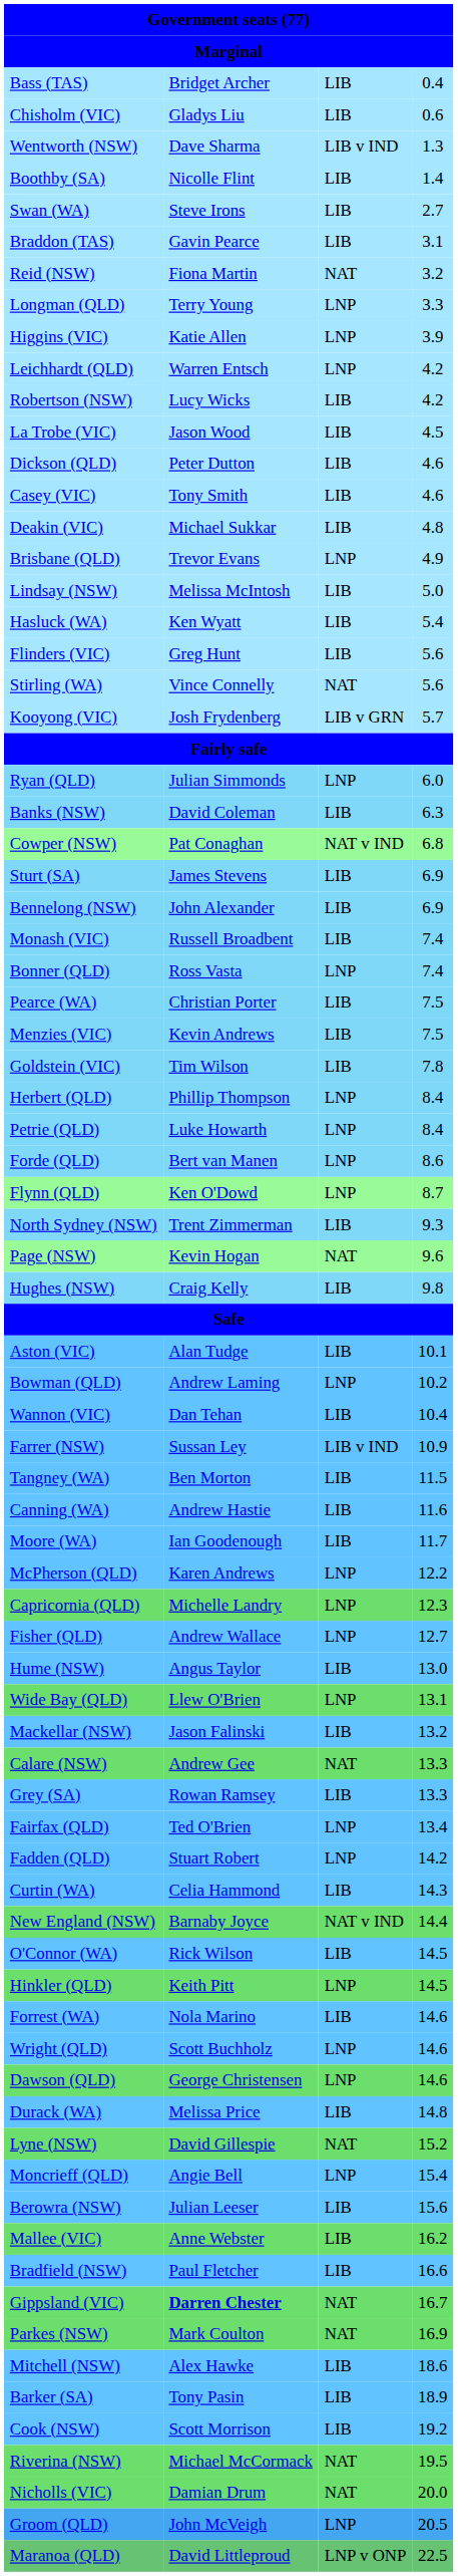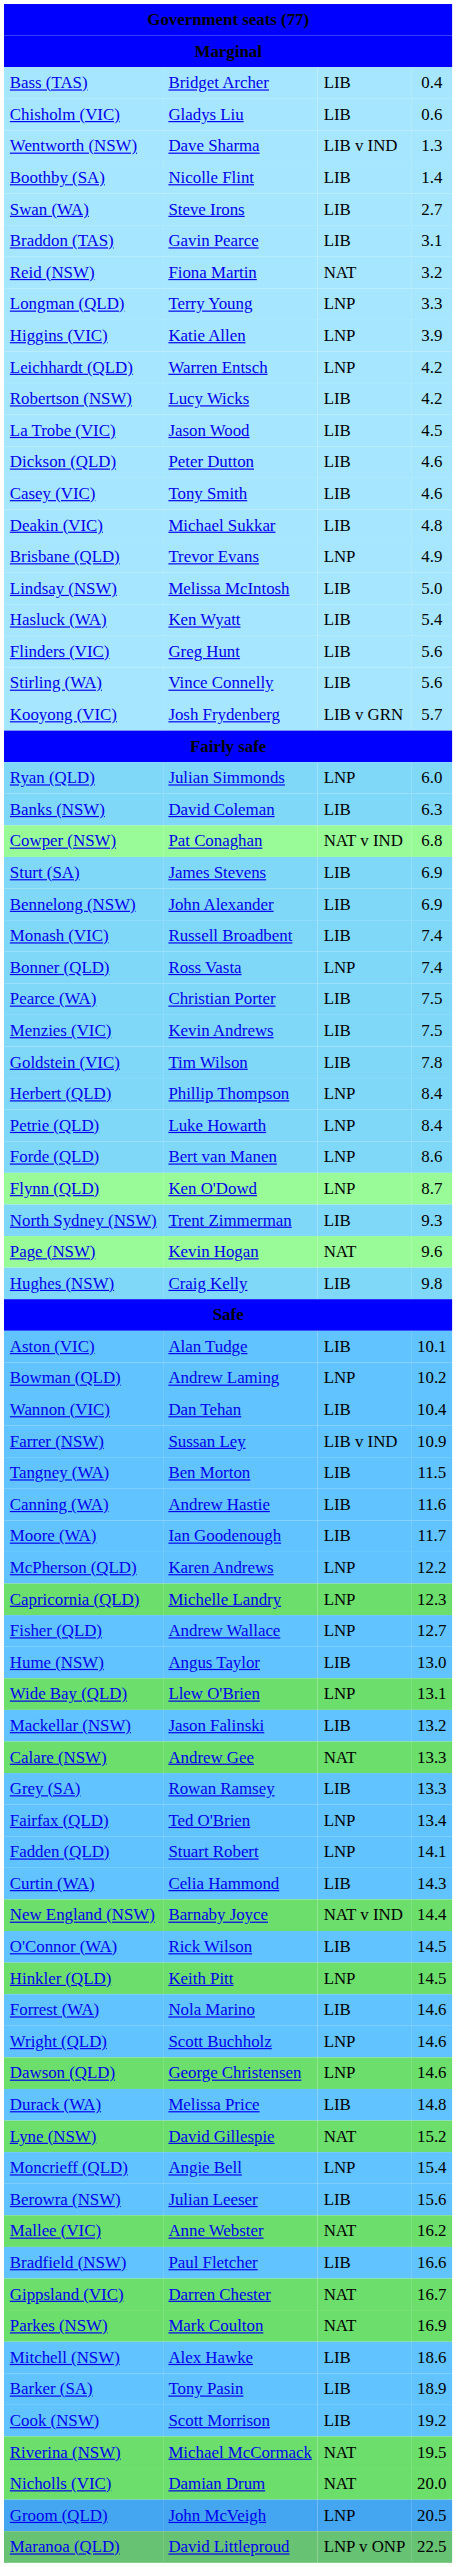 <table class="toccolours" cellpadding="5" cellspacing="0" style="float:left; margin-right:.5em; margin-top:.4em; font-size:90%;">
 <tr>
 <td colspan="4"  style="text-align:center; background:blue;"><span><strong>Government seats (77)</strong></span></td>
 </tr>
 <tr>
 <td colspan="4"  style="text-align:center; background:blue;"><span><strong>Marginal</strong></span></td>
 </tr>
 <tr style="background:#a6e7ff;">
 <td><a href='#'>Bass (TAS)</a></td>
 <td><a href='#'>Bridget Archer</a></td>
 <td>LIB</td>
 <td style="text-align:center;">0.4</td>
 </tr>
 <tr style="background:#a6e7ff;">
 <td><a href='#'>Chisholm (VIC)</a></td>
 <td><a href='#'>Gladys Liu</a></td>
 <td>LIB</td>
 <td style="text-align:center;">0.6</td>
 </tr>
 <tr style="background:#a6e7ff;">
 <td><a href='#'>Wentworth (NSW)</a></td>
 <td><a href='#'>Dave Sharma</a></td>
 <td>LIB v IND</td>
 <td style="text-align:center;">1.3</td>
 </tr>
 <tr style="background:#a6e7ff;">
 <td><a href='#'>Boothby (SA)</a></td>
 <td><a href='#'>Nicolle Flint</a></td>
 <td>LIB</td>
 <td style="text-align:center;">1.4</td>
 </tr>
 <tr style="background:#a6e7ff;">
 <td><a href='#'>Swan (WA)</a></td>
 <td><a href='#'>Steve Irons</a></td>
 <td>LIB</td>
 <td style="text-align:center;">2.7</td>
 </tr>
 <tr style="background:#a6e7ff;">
 <td><a href='#'>Braddon (TAS)</a></td>
 <td><a href='#'>Gavin Pearce</a></td>
 <td>LIB</td>
 <td style="text-align:center;">3.1</td>
 </tr>
 <tr style="background:#a6e7ff;">
 <td><a href='#'>Reid (NSW)</a></td>
 <td><a href='#'>Fiona Martin</a></td>
 <td>NAT</td>
 <td style="text-align:center;">3.2</td>
 </tr>
 <tr style="background:#a6e7ff;">
 <td><a href='#'>Longman (QLD)</a></td>
 <td><a href='#'>Terry Young</a></td>
 <td>LNP</td>
 <td style="text-align:center;">3.3</td>
 </tr>
 <tr style="background:#a6e7ff;">
 <td><a href='#'>Higgins (VIC)</a></td>
 <td><a href='#'>Katie Allen</a></td>
 <td>LNP</td>
 <td style="text-align:center;">3.9</td>
 </tr>
 <tr style="background:#a6e7ff;">
 <td><a href='#'>Leichhardt (QLD)</a></td>
 <td><a href='#'>Warren Entsch</a></td>
 <td>LNP</td>
 <td style="text-align:center;">4.2</td>
 </tr>
 <tr style="background:#a6e7ff;">
 <td><a href='#'>Robertson (NSW)</a></td>
 <td><a href='#'>Lucy Wicks</a></td>
 <td>LIB</td>
 <td style="text-align:center;">4.2</td>
 </tr>
 <tr style="background:#a6e7ff;">
 <td><a href='#'>La Trobe (VIC)</a></td>
 <td><a href='#'>Jason Wood</a></td>
 <td>LIB</td>
 <td style="text-align:center;">4.5</td>
 </tr>
 <tr style="background:#a6e7ff;">
 <td><a href='#'>Dickson (QLD)</a></td>
 <td><a href='#'>Peter Dutton</a></td>
 <td>LIB</td>
 <td style="text-align:center;">4.6</td>
 </tr>
 <tr style="background:#a6e7ff;">
 <td><a href='#'>Casey (VIC)</a></td>
 <td><a href='#'>Tony Smith</a></td>
 <td>LIB</td>
 <td style="text-align:center;">4.6</td>
 </tr>
 <tr style="background:#a6e7ff;">
 <td><a href='#'>Deakin (VIC)</a></td>
 <td><a href='#'>Michael Sukkar</a></td>
 <td>LIB</td>
 <td style="text-align:center;">4.8</td>
 </tr>
 <tr style="background:#a6e7ff;">
 <td><a href='#'>Brisbane (QLD)</a></td>
 <td><a href='#'>Trevor Evans</a></td>
 <td>LNP</td>
 <td style="text-align:center;">4.9</td>
 </tr>
 <tr style="background:#a6e7ff;">
 <td><a href='#'>Lindsay (NSW)</a></td>
 <td><a href='#'>Melissa McIntosh</a></td>
 <td>LIB</td>
 <td style="text-align:center;">5.0</td>
 </tr>
 <tr style="background:#a6e7ff;">
 <td><a href='#'>Hasluck (WA)</a></td>
 <td><a href='#'>Ken Wyatt</a></td>
 <td>LIB</td>
 <td style="text-align:center;">5.4</td>
 </tr>
 <tr style="background:#a6e7ff;">
 <td><a href='#'>Flinders (VIC)</a></td>
 <td><a href='#'>Greg Hunt</a></td>
 <td>LIB</td>
 <td style="text-align:center;">5.6</td>
 </tr>
 <tr style="background:#a6e7ff;">
 <td><a href='#'>Stirling (WA)</a></td>
 <td><a href='#'>Vince Connelly</a></td>
-<td>NAT</td>
+<td>LIB</td>
 <td style="text-align:center;">5.6</td>
 </tr>
 <tr style="background:#a6e7ff;">
 <td><a href='#'>Kooyong (VIC)</a></td>
 <td><a href='#'>Josh Frydenberg</a></td>
 <td>LIB v GRN</td>
 <td style="text-align:center;">5.7</td>
 </tr>
 <tr>
 <td colspan="4"  style="text-align:center; background:blue;"><span><strong>Fairly safe</strong></span></td>
 </tr>
 <tr style="background:#80d8f9;">
 <td><a href='#'>Ryan (QLD)</a></td>
 <td><a href='#'>Julian Simmonds</a></td>
 <td>LNP</td>
 <td style="text-align:center;">6.0</td>
 </tr>
 <tr style="background:#80d8f9;">
 <td><a href='#'>Banks (NSW)</a></td>
 <td><a href='#'>David Coleman</a></td>
 <td>LIB</td>
 <td style="text-align:center;">6.3</td>
 </tr>
 <tr style="background:#98FB98;">
 <td><a href='#'>Cowper (NSW)</a></td>
 <td><a href='#'>Pat Conaghan</a></td>
 <td>NAT v IND</td>
 <td style="text-align:center;">6.8</td>
 </tr>
 <tr style="background:#80d8f9;">
 <td><a href='#'>Sturt (SA)</a></td>
 <td><a href='#'>James Stevens</a></td>
 <td>LIB</td>
 <td style="text-align:center;">6.9</td>
 </tr>
 <tr style="background:#80d8f9;">
 <td><a href='#'>Bennelong (NSW)</a></td>
 <td><a href='#'>John Alexander</a></td>
 <td>LIB</td>
 <td style="text-align:center;">6.9</td>
 </tr>
 <tr style="background:#80d8f9;">
 <td><a href='#'>Monash (VIC)</a></td>
 <td><a href='#'>Russell Broadbent</a></td>
 <td>LIB</td>
 <td style="text-align:center;">7.4</td>
 </tr>
 <tr style="background:#80d8f9;">
 <td><a href='#'>Bonner (QLD)</a></td>
 <td><a href='#'>Ross Vasta</a></td>
 <td>LNP</td>
 <td style="text-align:center;">7.4</td>
 </tr>
 <tr style="background:#80d8f9;">
 <td><a href='#'>Pearce (WA)</a></td>
 <td><a href='#'>Christian Porter</a></td>
 <td>LIB</td>
 <td style="text-align:center;">7.5</td>
 </tr>
 <tr style="background:#80d8f9;">
 <td><a href='#'>Menzies (VIC)</a></td>
 <td><a href='#'>Kevin Andrews</a></td>
 <td>LIB</td>
 <td style="text-align:center;">7.5</td>
 </tr>
 <tr style="background:#80d8f9;">
 <td><a href='#'>Goldstein (VIC)</a></td>
 <td><a href='#'>Tim Wilson</a></td>
 <td>LIB</td>
 <td style="text-align:center;">7.8</td>
 </tr>
 <tr style="background:#80d8f9;">
 <td><a href='#'>Herbert (QLD)</a></td>
 <td><a href='#'>Phillip Thompson</a></td>
 <td>LNP</td>
 <td style="text-align:center;">8.4</td>
 </tr>
 <tr style="background:#80d8f9;">
 <td><a href='#'>Petrie (QLD)</a></td>
 <td><a href='#'>Luke Howarth</a></td>
 <td>LNP</td>
 <td style="text-align:center;">8.4</td>
 </tr>
 <tr style="background:#80d8f9;">
 <td><a href='#'>Forde (QLD)</a></td>
 <td><a href='#'>Bert van Manen</a></td>
 <td>LNP</td>
 <td style="text-align:center;">8.6</td>
 </tr>
 <tr style="background:#98FB98;">
 <td><a href='#'>Flynn (QLD)</a></td>
 <td><a href='#'>Ken O'Dowd</a></td>
 <td>LNP</td>
 <td style="text-align:center;">8.7</td>
 </tr>
 <tr style="background:#80d8f9;">
 <td><a href='#'>North Sydney (NSW)</a></td>
 <td><a href='#'>Trent Zimmerman</a></td>
 <td>LIB</td>
 <td style="text-align:center;">9.3</td>
 </tr>
 <tr style="background:#98FB98;">
 <td><a href='#'>Page (NSW)</a></td>
 <td><a href='#'>Kevin Hogan</a></td>
 <td>NAT</td>
 <td style="text-align:center;">9.6</td>
 </tr>
 <tr style="background:#80d8f9;">
 <td><a href='#'>Hughes (NSW)</a></td>
 <td><a href='#'>Craig Kelly</a></td>
 <td>LIB</td>
 <td style="text-align:center;">9.8</td>
 </tr>
 <tr>
 <td colspan="4"  style="text-align:center; background:blue;"><span><strong>Safe</strong></span></td>
 </tr>
 <tr style="background:#61c3ff;">
 <td><a href='#'>Aston (VIC)</a></td>
 <td><a href='#'>Alan Tudge</a></td>
 <td>LIB</td>
 <td style="text-align:center;">10.1</td>
 </tr>
 <tr style="background:#61c3ff;">
 <td><a href='#'>Bowman (QLD)</a></td>
 <td><a href='#'>Andrew Laming</a></td>
 <td>LNP</td>
 <td style="text-align:center;">10.2</td>
 </tr>
 <tr style="background:#61c3ff;">
 <td><a href='#'>Wannon (VIC)</a></td>
 <td><a href='#'>Dan Tehan</a></td>
 <td>LIB</td>
 <td style="text-align:center;">10.4</td>
 </tr>
 <tr style="background:#61c3ff;">
 <td><a href='#'>Farrer (NSW)</a></td>
 <td><a href='#'>Sussan Ley</a></td>
 <td>LIB v IND</td>
 <td style="text-align:center;">10.9</td>
 </tr>
 <tr style="background:#61c3ff;">
 <td><a href='#'>Tangney (WA)</a></td>
 <td><a href='#'>Ben Morton</a></td>
 <td>LIB</td>
 <td style="text-align:center;">11.5</td>
 </tr>
 <tr style="background:#61c3ff;">
 <td><a href='#'>Canning (WA)</a></td>
 <td><a href='#'>Andrew Hastie</a></td>
 <td>LIB</td>
 <td style="text-align:center;">11.6</td>
 </tr>
 <tr style="background:#61c3ff;">
 <td><a href='#'>Moore (WA)</a></td>
 <td><a href='#'>Ian Goodenough</a></td>
 <td>LIB</td>
 <td style="text-align:center;">11.7</td>
 </tr>
 <tr style="background:#61c3ff;">
 <td><a href='#'>McPherson (QLD)</a></td>
 <td><a href='#'>Karen Andrews</a></td>
 <td>LNP</td>
 <td style="text-align:center;">12.2</td>
 </tr>
 <tr style="background:#6cde6c;">
 <td><a href='#'>Capricornia (QLD)</a></td>
 <td><a href='#'>Michelle Landry</a></td>
 <td>LNP</td>
 <td style="text-align:center;">12.3</td>
 </tr>
 <tr style="background:#61c3ff;">
 <td><a href='#'>Fisher (QLD)</a></td>
 <td><a href='#'>Andrew Wallace</a></td>
 <td>LNP</td>
 <td style="text-align:center;">12.7</td>
 </tr>
 <tr style="background:#61c3ff;">
 <td><a href='#'>Hume (NSW)</a></td>
 <td><a href='#'>Angus Taylor</a></td>
 <td>LIB</td>
 <td style="text-align:center;">13.0</td>
 </tr>
 <tr style="background:#6cde6c;">
 <td><a href='#'>Wide Bay (QLD)</a></td>
 <td><a href='#'>Llew O'Brien</a></td>
 <td>LNP</td>
 <td style="text-align:center;">13.1</td>
 </tr>
 <tr style="background:#61c3ff;">
 <td><a href='#'>Mackellar (NSW)</a></td>
 <td><a href='#'>Jason Falinski</a></td>
 <td>LIB</td>
 <td style="text-align:center;">13.2</td>
 </tr>
 <tr style="background:#6cde6c;">
 <td><a href='#'>Calare (NSW)</a></td>
 <td><a href='#'>Andrew Gee</a></td>
 <td>NAT</td>
 <td style="text-align:center;">13.3</td>
 </tr>
 <tr style="background:#61c3ff;">
 <td><a href='#'>Grey (SA)</a></td>
 <td><a href='#'>Rowan Ramsey</a></td>
 <td>LIB</td>
 <td style="text-align:center;">13.3</td>
 </tr>
 <tr style="background:#61c3ff;">
 <td><a href='#'>Fairfax (QLD)</a></td>
 <td><a href='#'>Ted O'Brien</a></td>
 <td>LNP</td>
 <td style="text-align:center;">13.4</td>
 </tr>
 <tr style="background:#61c3ff;">
 <td><a href='#'>Fadden (QLD)</a></td>
 <td><a href='#'>Stuart Robert</a></td>
 <td>LNP</td>
-<td style="text-align:center;">14.2</td>
+<td style="text-align:center;">14.1</td>
 </tr>
 <tr style="background:#61c3ff;">
 <td><a href='#'>Curtin (WA)</a></td>
 <td><a href='#'>Celia Hammond</a></td>
 <td>LIB</td>
 <td style="text-align:center;">14.3</td>
 </tr>
 <tr style="background:#6cde6c;">
 <td><a href='#'>New England (NSW)</a></td>
 <td><a href='#'>Barnaby Joyce</a></td>
 <td>NAT v IND</td>
 <td style="text-align:center;">14.4</td>
 </tr>
 <tr style="background:#61c3ff;">
 <td><a href='#'>O'Connor (WA)</a></td>
 <td><a href='#'>Rick Wilson</a></td>
 <td>LIB</td>
 <td style="text-align:center;">14.5</td>
 </tr>
 <tr style="background:#6cde6c;">
 <td><a href='#'>Hinkler (QLD)</a></td>
 <td><a href='#'>Keith Pitt</a></td>
 <td>LNP</td>
 <td style="text-align:center;">14.5</td>
 </tr>
 <tr style="background:#61c3ff;">
 <td><a href='#'>Forrest (WA)</a></td>
 <td><a href='#'>Nola Marino</a></td>
 <td>LIB</td>
 <td style="text-align:center;">14.6</td>
 </tr>
 <tr style="background:#61c3ff;">
 <td><a href='#'>Wright (QLD)</a></td>
 <td><a href='#'>Scott Buchholz</a></td>
 <td>LNP</td>
 <td style="text-align:center;">14.6</td>
 </tr>
 <tr style="background:#6cde6c;">
 <td><a href='#'>Dawson (QLD)</a></td>
 <td><a href='#'>George Christensen</a></td>
 <td>LNP</td>
 <td style="text-align:center;">14.6</td>
 </tr>
 <tr style="background:#61c3ff;">
 <td><a href='#'>Durack (WA)</a></td>
 <td><a href='#'>Melissa Price</a></td>
 <td>LIB</td>
 <td style="text-align:center;">14.8</td>
 </tr>
 <tr style="background:#6cde6c;">
 <td><a href='#'>Lyne (NSW)</a></td>
 <td><a href='#'>David Gillespie</a></td>
 <td>NAT</td>
 <td style="text-align:center;">15.2</td>
 </tr>
 <tr style="background:#61c3ff;">
 <td><a href='#'>Moncrieff (QLD)</a></td>
 <td><a href='#'>Angie Bell</a></td>
 <td>LNP</td>
 <td style="text-align:center;">15.4</td>
 </tr>
 <tr style="background:#61c3ff;">
 <td><a href='#'>Berowra (NSW)</a></td>
 <td><a href='#'>Julian Leeser</a></td>
 <td>LIB</td>
 <td style="text-align:center;">15.6</td>
 </tr>
 <tr style="background:#6cde6c;">
 <td><a href='#'>Mallee (VIC)</a></td>
 <td><a href='#'>Anne Webster</a></td>
-<td>LIB</td>
+<td>NAT</td>
 <td style="text-align:center;">16.2</td>
 </tr>
 <tr style="background:#61c3ff;">
 <td><a href='#'>Bradfield (NSW)</a></td>
 <td><a href='#'>Paul Fletcher</a></td>
 <td>LIB</td>
 <td style="text-align:center;">16.6</td>
 </tr>
 <tr style="background:#6cde6c;">
 <td><a href='#'>Gippsland (VIC)</a></td>
-<td><strong><a href='#'>Darren Chester</a></strong></td>
+<td><a href='#'>Darren Chester</a></td>
 <td>NAT</td>
 <td style="text-align:center;">16.7</td>
 </tr>
 <tr style="background:#6cde6c;">
 <td><a href='#'>Parkes (NSW)</a></td>
 <td><a href='#'>Mark Coulton</a></td>
 <td>NAT</td>
 <td style="text-align:center;">16.9</td>
 </tr>
 <tr style="background:#61c3ff;">
 <td><a href='#'>Mitchell (NSW)</a></td>
 <td><a href='#'>Alex Hawke</a></td>
 <td>LIB</td>
 <td style="text-align:center;">18.6</td>
 </tr>
 <tr style="background:#61c3ff;">
 <td><a href='#'>Barker (SA)</a></td>
 <td><a href='#'>Tony Pasin</a></td>
 <td>LIB</td>
 <td style="text-align:center;">18.9</td>
 </tr>
 <tr style="background:#61c3ff;">
 <td><a href='#'>Cook (NSW)</a></td>
 <td><a href='#'>Scott Morrison</a></td>
 <td>LIB</td>
 <td style="text-align:center;">19.2</td>
 </tr>
 <tr style="background:#6cde6c;">
 <td><a href='#'>Riverina (NSW)</a></td>
 <td><a href='#'>Michael McCormack</a></td>
 <td>NAT</td>
 <td style="text-align:center;">19.5</td>
 </tr>
 <tr style="background:#6cde6c;">
 <td><a href='#'>Nicholls (VIC)</a></td>
 <td><a href='#'>Damian Drum</a></td>
 <td>NAT</td>
 <td style="text-align:center;">20.0</td>
 </tr>
 <tr style="background:#44a6f1;">
 <td><a href='#'>Groom (QLD)</a></td>
 <td><a href='#'>John McVeigh</a></td>
 <td>LNP</td>
 <td style="text-align:center;">20.5</td>
 </tr>
 <tr style="background:#68c274;">
 <td><a href='#'>Maranoa (QLD)</a></td>
 <td><a href='#'>David Littleproud</a></td>
 <td>LNP v ONP</td>
 <td style="text-align:center;">22.5</td>
 </tr>
 </table>
